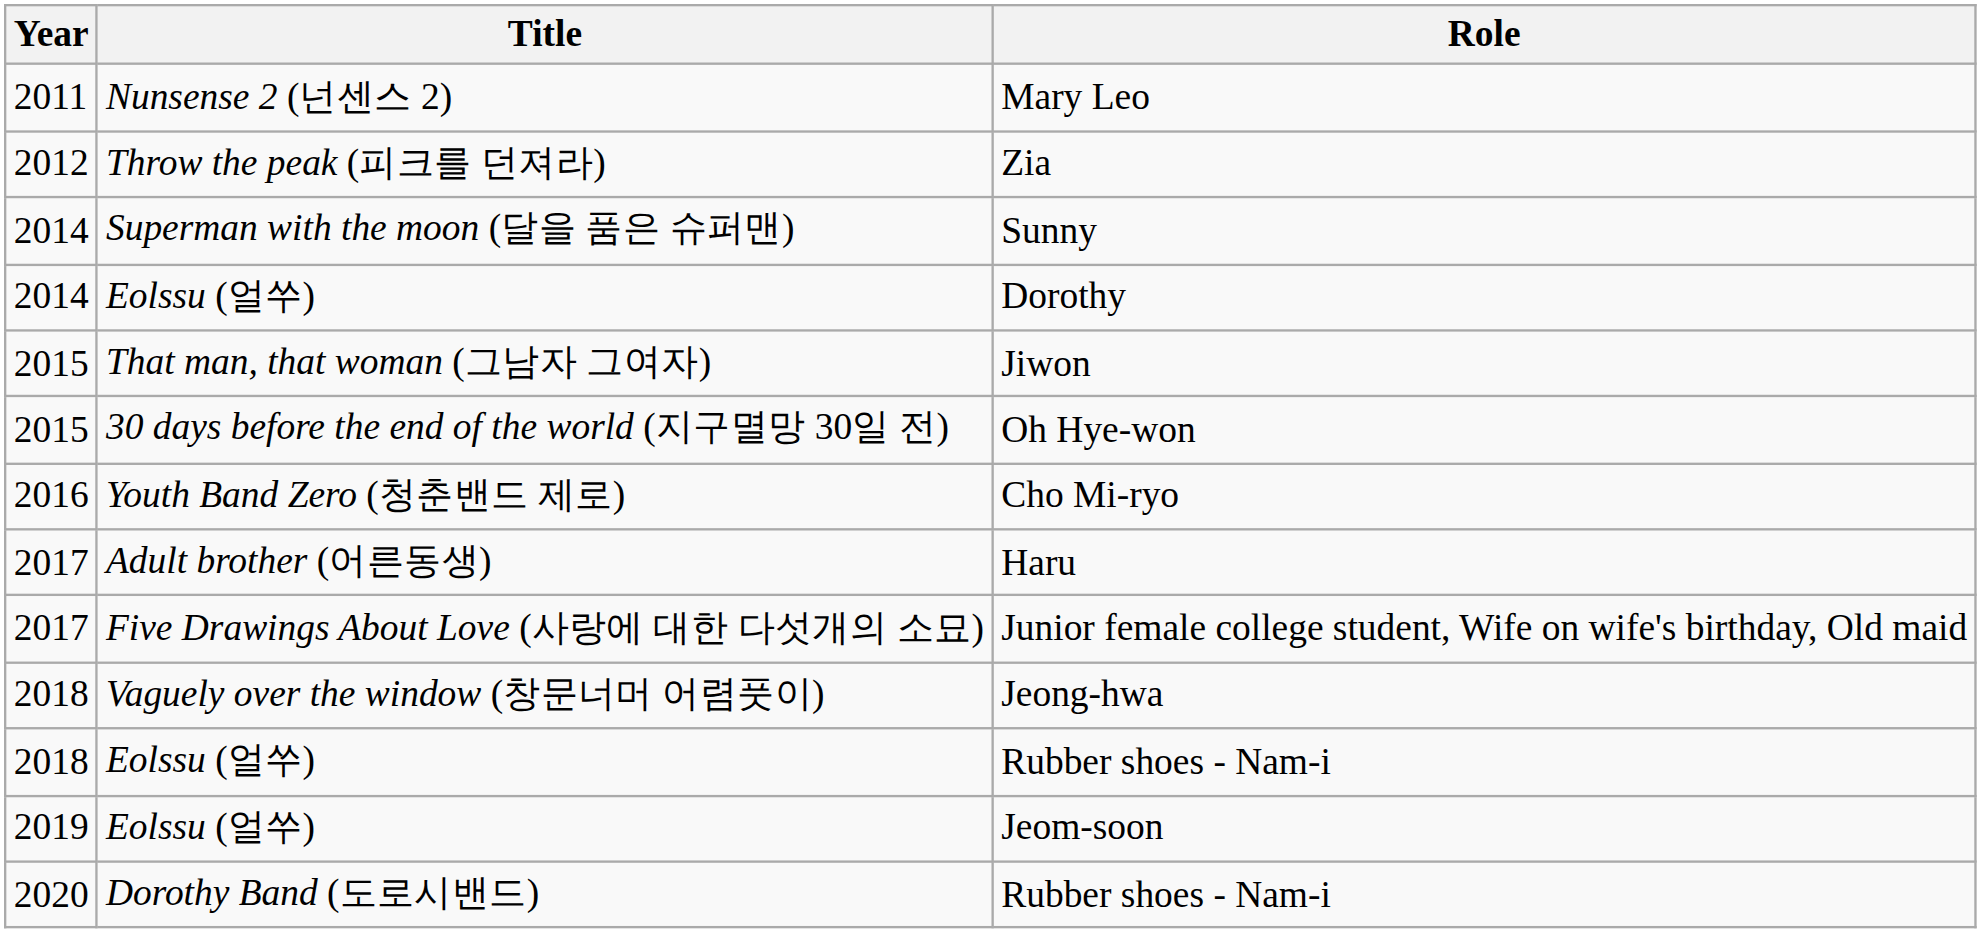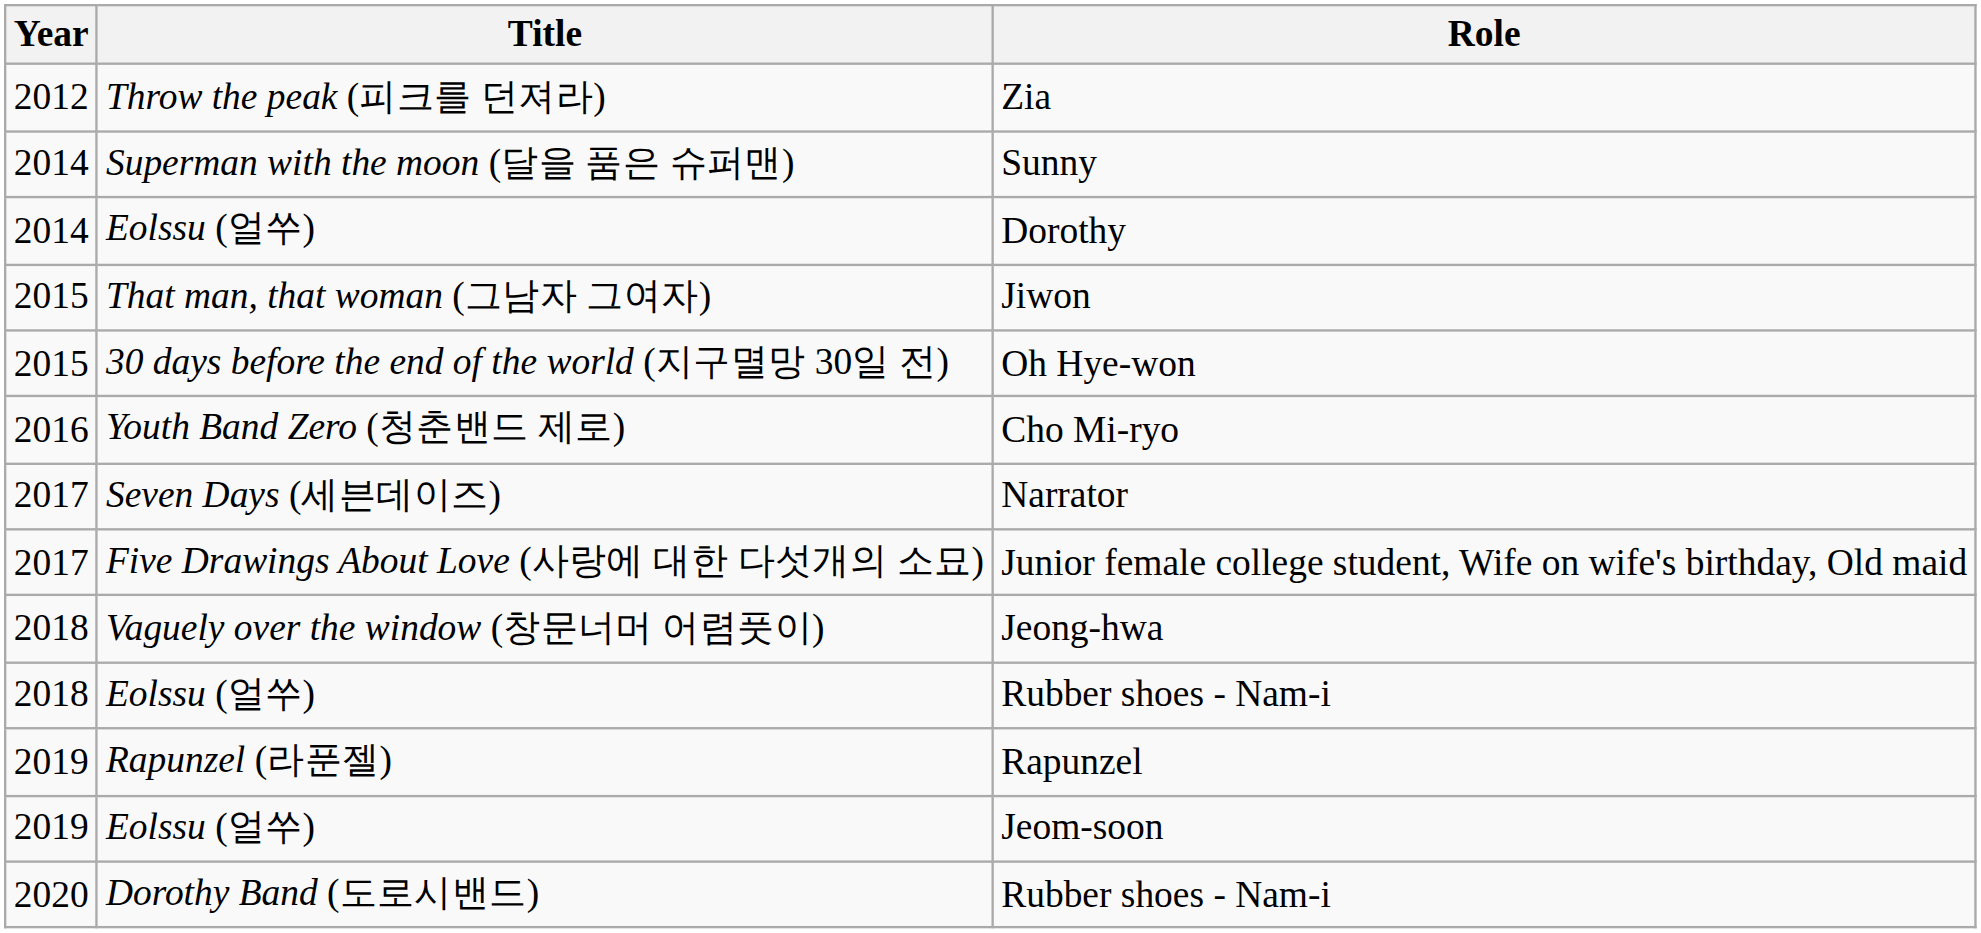 <table class="wikitable">
 <tr>
 <th>Year</th>
 <th>Title</th>
 <th>Role</th>
-</tr>
-<tr>
-<td>2011</td>
-<td><em>Nunsense 2</em> (넌센스 2)</td>
-<td>Mary Leo</td>
 </tr>
 <tr>
 <td>2012</td>
 <td><em>Throw the peak</em> (피크를 던져라)</td>
 <td>Zia</td>
 </tr>
 <tr>
 <td>2014</td>
 <td><em>Superman with the moon</em> (달을 품은 슈퍼맨)</td>
 <td>Sunny</td>
 </tr>
 <tr>
 <td>2014</td>
 <td><em>Eolssu</em> (얼쑤)</td>
 <td>Dorothy</td>
 </tr>
 <tr>
 <td>2015</td>
 <td><em>That man, that woman</em> (그남자 그여자)</td>
 <td>Jiwon</td>
 </tr>
 <tr>
 <td>2015</td>
 <td><em>30 days before the end of the world</em> (지구멸망 30일 전)</td>
 <td>Oh Hye-won</td>
 </tr>
 <tr>
 <td>2016</td>
 <td><em>Youth Band Zero</em> (청춘밴드 제로)</td>
 <td>Cho Mi-ryo</td>
 </tr>
 <tr>
 <td>2017</td>
-<td><em>Adult brother</em> (어른동생)</td>
-<td>Haru</td>
+<td><em>Seven Days</em> (세븐데이즈)</td>
+<td>Narrator</td>
 </tr>
 <tr>
 <td>2017</td>
 <td><em>Five Drawings About Love</em> (사랑에 대한 다섯개의 소묘)</td>
 <td>Junior female college student, Wife on wife's birthday, Old maid</td>
 </tr>
 <tr>
 <td>2018</td>
 <td><em>Vaguely over the window</em> (창문너머 어렴풋이)</td>
 <td>Jeong-hwa</td>
 </tr>
 <tr>
 <td>2018</td>
 <td><em>Eolssu</em> (얼쑤)</td>
 <td>Rubber shoes - Nam-i</td>
 </tr>
 <tr>
 <td>2019</td>
+<td><em>Rapunzel</em> (라푼젤)</td>
+<td>Rapunzel</td>
+</tr>
+<tr>
+<td>2019</td>
 <td><em>Eolssu</em> (얼쑤)</td>
 <td>Jeom-soon</td>
 </tr>
 <tr>
 <td>2020</td>
 <td><em>Dorothy Band</em> (도로시밴드)</td>
 <td>Rubber shoes - Nam-i</td>
 </tr>
 </table>
